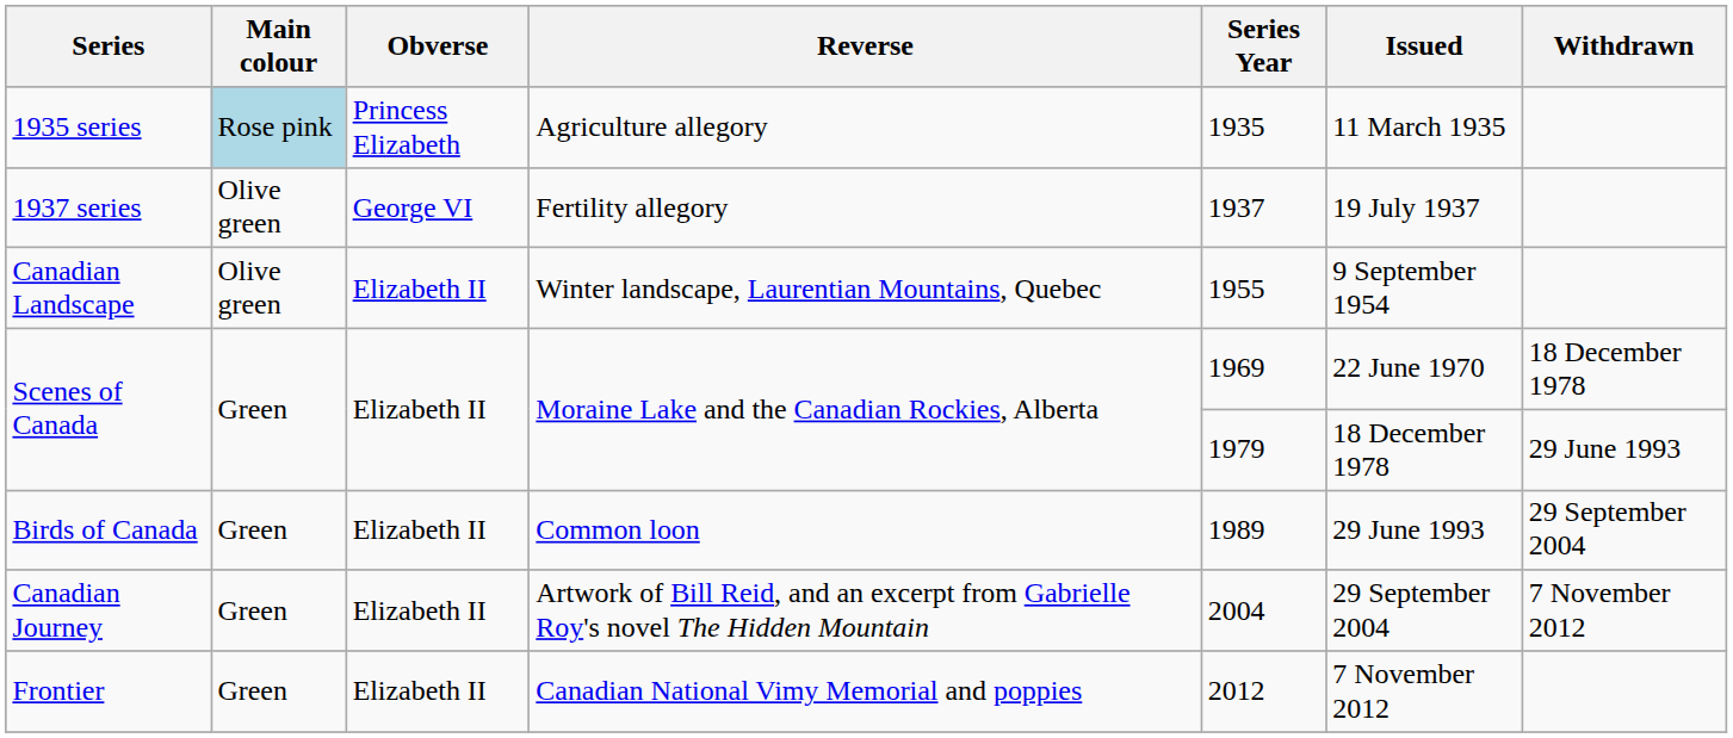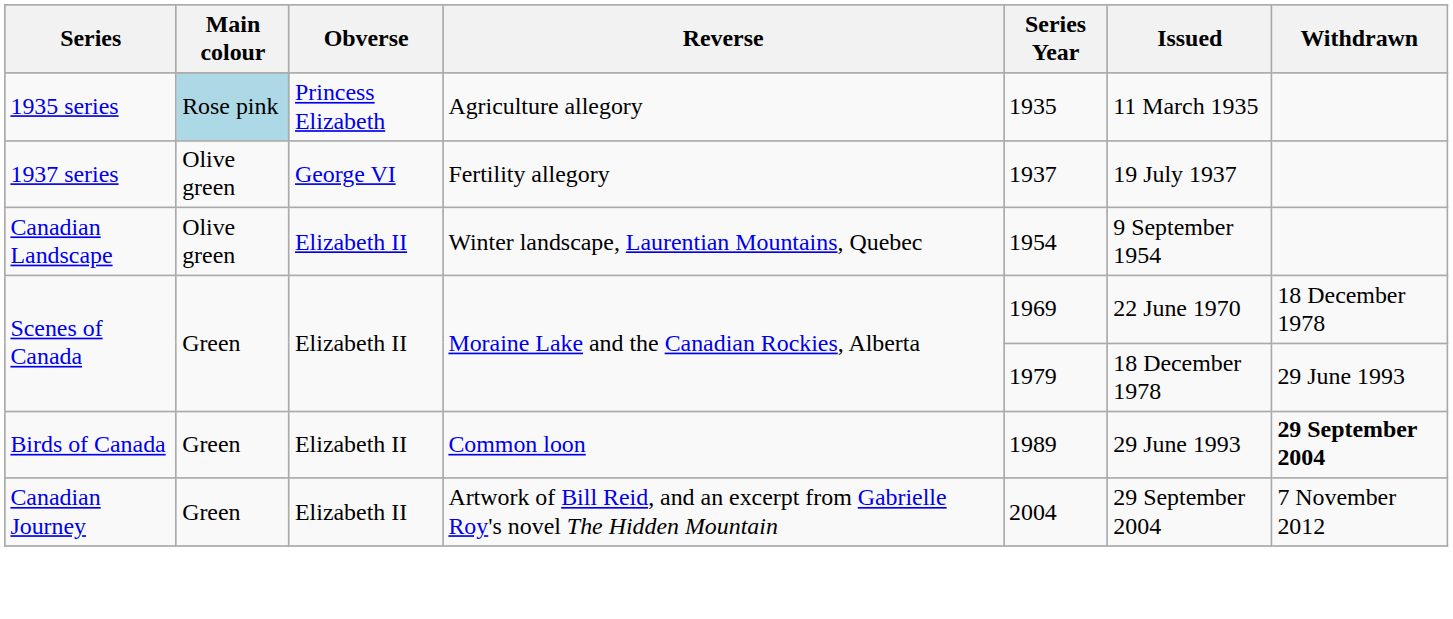 <table class="wikitable" style="font-size: 90%">
 <tr>
 <th>Series</th>
 <th>Main colour</th>
 <th>Obverse</th>
 <th>Reverse</th>
 <th>Series Year</th>
 <th>Issued</th>
 <th>Withdrawn</th>
 </tr>
 <tr>
 <td><a href='#'>1935 series</a></td>
 <td style="background: lightblue;"> Rose pink</td>
 <td><a href='#'>Princess Elizabeth</a></td>
 <td>Agriculture allegory</td>
 <td>1935</td>
 <td>11 March 1935</td>
 <td></td>
 </tr>
 <tr>
 <td><a href='#'>1937 series</a></td>
 <td> Olive green</td>
 <td><a href='#'>George VI</a></td>
 <td>Fertility allegory</td>
 <td>1937</td>
 <td>19 July 1937</td>
 <td></td>
 </tr>
 <tr>
 <td><a href='#'>Canadian Landscape</a></td>
 <td> Olive green</td>
 <td><a href='#'>Elizabeth II</a></td>
 <td>Winter landscape, <a href='#'>Laurentian Mountains</a>, Quebec</td>
-<td>1955</td>
+<td>1954</td>
 <td>9 September 1954</td>
 <td></td>
 </tr>
 <tr>
 <td rowspan=2><a href='#'>Scenes of Canada</a></td>
 <td rowspan=2> Green</td>
 <td rowspan=2>Elizabeth II</td>
 <td rowspan=2><a href='#'>Moraine Lake</a> and the <a href='#'>Canadian Rockies</a>, Alberta</td>
 <td>1969</td>
 <td>22 June 1970</td>
 <td>18 December 1978</td>
 </tr>
 <tr>
 <td>1979</td>
 <td>18 December 1978</td>
 <td>29 June 1993</td>
 </tr>
 <tr>
 <td><a href='#'>Birds of Canada</a></td>
 <td> Green</td>
 <td>Elizabeth II</td>
 <td><a href='#'>Common loon</a></td>
 <td>1989</td>
 <td>29 June 1993</td>
-<td>29 September 2004</td>
+<td><strong>29 September 2004</strong></td>
 </tr>
 <tr>
 <td><a href='#'>Canadian Journey</a></td>
 <td> Green</td>
 <td>Elizabeth II</td>
 <td>Artwork of <a href='#'>Bill Reid</a>, and an excerpt from <a href='#'>Gabrielle Roy</a>'s novel <em>The Hidden Mountain</em></td>
 <td>2004</td>
 <td>29 September 2004</td>
 <td>7 November 2012</td>
 </tr>
-<tr>
-<td><a href='#'>Frontier</a></td>
-<td> Green</td>
-<td>Elizabeth II</td>
-<td><a href='#'>Canadian National Vimy Memorial</a> and <a href='#'>poppies</a></td>
-<td>2012</td>
-<td>7 November 2012</td>
-<td></td>
-</tr>
 </table>
